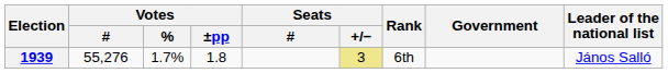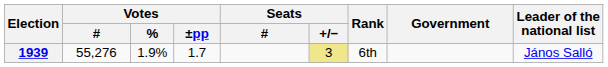 <table class="wikitable" style="text-align:center; line-height:16px;">
 <tr>
 <th rowspan="2" style="width:60px;">Election</th>
 <th colspan="3">Votes</th>
 <th colspan="2">Seats</th>
 <th rowspan="2" style="width:30px;">Rank</th>
 <th rowspan="2" style="width:145px;">Government</th>
 <th rowspan="2">Leader of the<br>national list</th>
 </tr>
 <tr>
 <th style="width:75px;">#</th>
 <th style="width:45px;">%</th>
 <th style="width:48px;">±<a href='#'>pp</a></th>
 <th style="width:100px;">#</th>
 <th style="width:40px;">+/−</th>
 </tr>
 <tr>
 <th><a href='#'>1939</a></th>
 <td>55,276</td>
-<td>1.7%</td>
-<td>1.8</td>
+<td>1.9%</td>
+<td>1.7</td>
 <td></td>
 <td style="background: khaki;"> 3</td>
 <td>6th</td>
 <td></td>
 <td><a href='#'>János Salló</a></td>
 </tr>
 </table>
